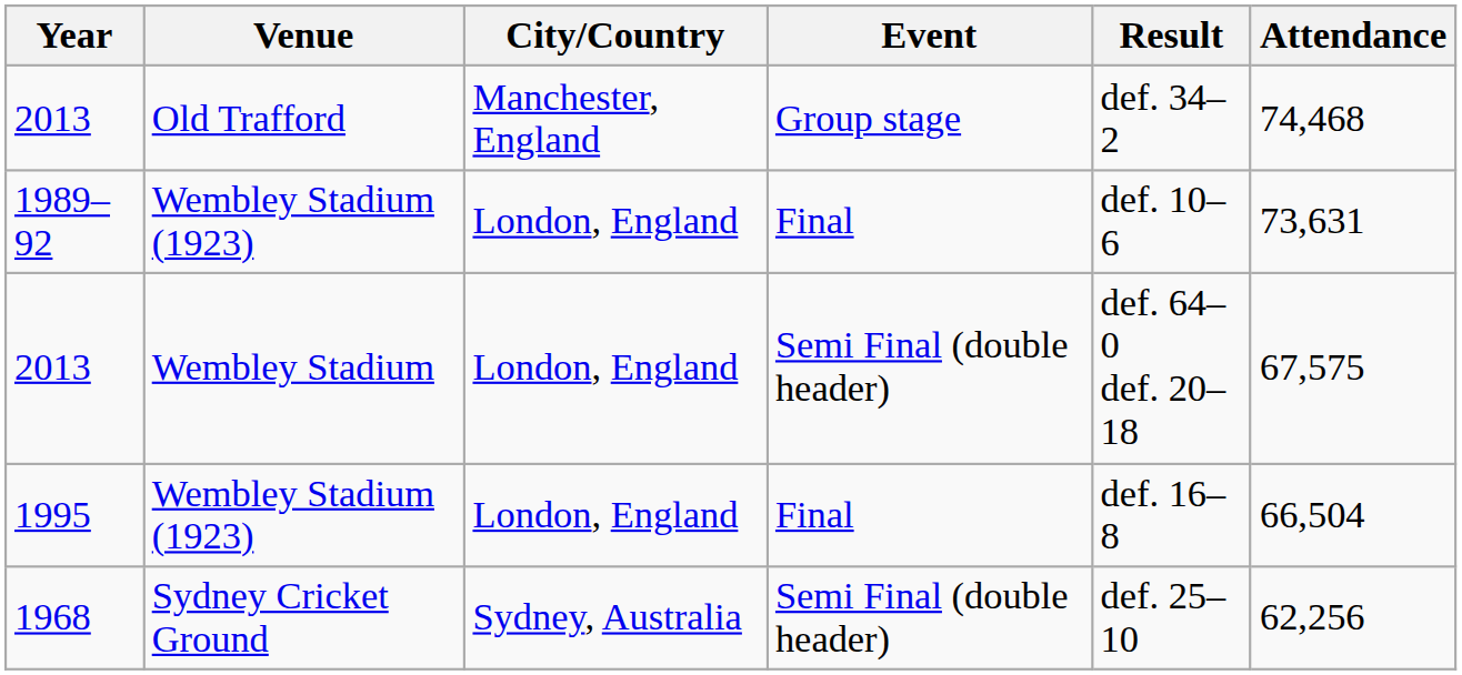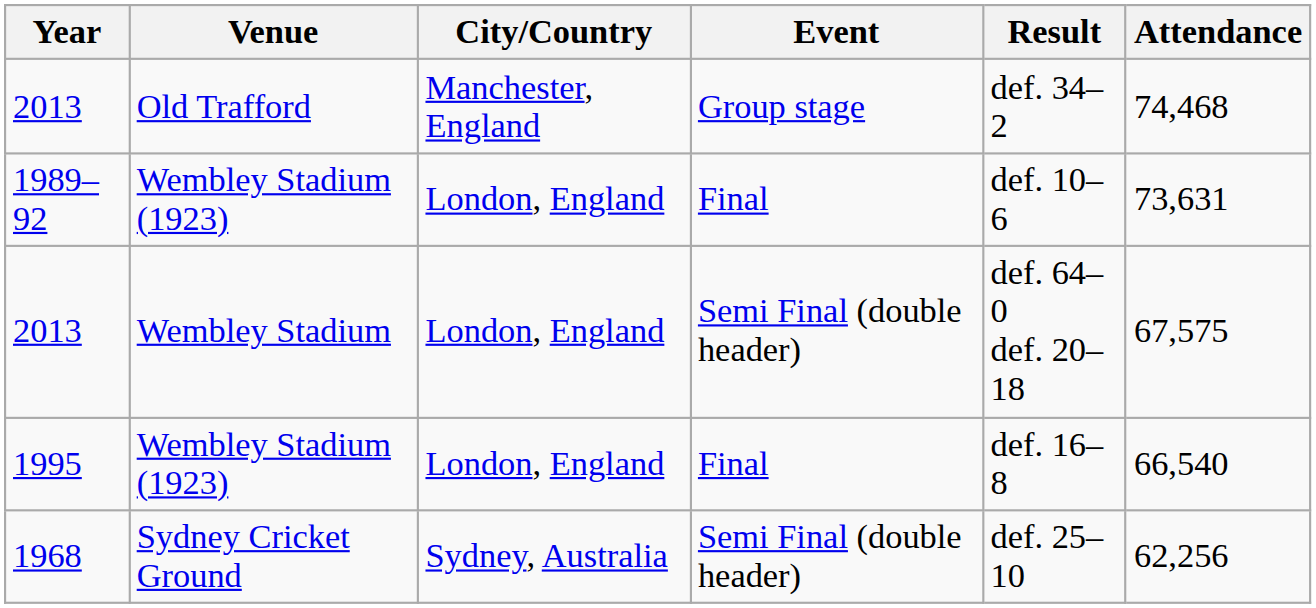 <table class="wikitable">
 <tr>
 <th>Year</th>
 <th>Venue</th>
 <th>City/Country</th>
 <th>Event</th>
 <th>Result</th>
 <th>Attendance</th>
 </tr>
 <tr>
 <td><a href='#'>2013</a></td>
 <td><a href='#'>Old Trafford</a></td>
 <td><a href='#'>Manchester</a>, <a href='#'>England</a></td>
 <td><a href='#'>Group stage</a></td>
 <td> def.  34–2</td>
 <td>74,468</td>
 </tr>
 <tr>
 <td><a href='#'>1989–92</a></td>
 <td><a href='#'>Wembley Stadium (1923)</a></td>
 <td><a href='#'>London</a>, <a href='#'>England</a></td>
 <td><a href='#'>Final</a></td>
 <td> def.  10–6</td>
 <td>73,631</td>
 </tr>
 <tr>
 <td><a href='#'>2013</a></td>
 <td><a href='#'>Wembley Stadium</a></td>
 <td><a href='#'>London</a>, <a href='#'>England</a></td>
 <td><a href='#'>Semi Final</a> (double header)</td>
 <td> def.  64–0 <br>  def.  20–18</td>
 <td>67,575</td>
 </tr>
 <tr>
 <td><a href='#'>1995</a></td>
 <td><a href='#'>Wembley Stadium (1923)</a></td>
 <td><a href='#'>London</a>, <a href='#'>England</a></td>
 <td><a href='#'>Final</a></td>
 <td> def.  16–8</td>
-<td>66,504</td>
+<td>66,540</td>
 </tr>
 <tr>
 <td><a href='#'>1968</a></td>
 <td><a href='#'>Sydney Cricket Ground</a></td>
 <td><a href='#'>Sydney</a>, <a href='#'>Australia</a></td>
 <td><a href='#'>Semi Final</a> (double header)</td>
 <td> def.  25–10</td>
 <td>62,256</td>
 </tr>
 </table>
